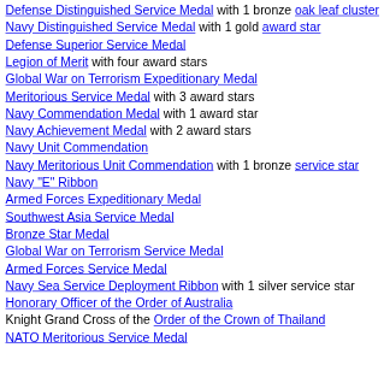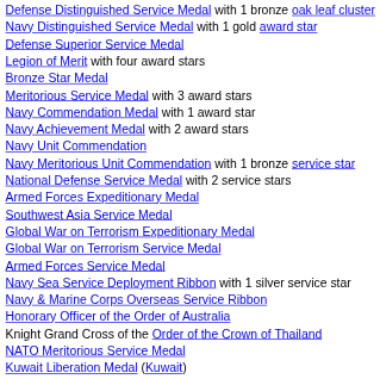 <table>
 <tr>
 <td></td>
 <td><a href='#'>Defense Distinguished Service Medal</a> with 1 bronze <a href='#'>oak leaf cluster</a></td>
 </tr>
 <tr>
 <td></td>
 <td><a href='#'>Navy Distinguished Service Medal</a> with 1 gold <a href='#'>award star</a></td>
 </tr>
 <tr>
 <td></td>
 <td><a href='#'>Defense Superior Service Medal</a></td>
 </tr>
 <tr>
 <td></td>
 <td><a href='#'>Legion of Merit</a> with four award stars</td>
 </tr>
 <tr>
 <td></td>
-<td><a href='#'>Global War on Terrorism Expeditionary Medal</a></td>
+<td><a href='#'>Bronze Star Medal</a></td>
 </tr>
 <tr>
 <td></td>
 <td><a href='#'>Meritorious Service Medal</a> with 3 award stars</td>
 </tr>
 <tr>
 <td></td>
 <td><a href='#'>Navy Commendation Medal</a> with 1 award star</td>
 </tr>
 <tr>
 <td></td>
 <td><a href='#'>Navy Achievement Medal</a> with 2 award stars</td>
 </tr>
 <tr>
 <td></td>
 <td><a href='#'>Navy Unit Commendation</a></td>
 </tr>
 <tr>
 <td></td>
 <td><a href='#'>Navy Meritorious Unit Commendation</a> with 1 bronze <a href='#'>service star</a></td>
 </tr>
 <tr>
 <td></td>
-<td><a href='#'>Navy "E" Ribbon</a></td>
+<td><a href='#'>National Defense Service Medal</a> with 2 service stars</td>
 </tr>
 <tr>
 <td></td>
 <td><a href='#'>Armed Forces Expeditionary Medal</a></td>
 </tr>
 <tr>
 <td></td>
 <td><a href='#'>Southwest Asia Service Medal</a></td>
 </tr>
 <tr>
 <td></td>
-<td><a href='#'>Bronze Star Medal</a></td>
+<td><a href='#'>Global War on Terrorism Expeditionary Medal</a></td>
 </tr>
 <tr>
 <td></td>
 <td><a href='#'>Global War on Terrorism Service Medal</a></td>
 </tr>
 <tr>
 <td></td>
 <td><a href='#'>Armed Forces Service Medal</a></td>
 </tr>
 <tr>
 <td></td>
 <td><a href='#'>Navy Sea Service Deployment Ribbon</a> with 1 silver service star</td>
 </tr>
 <tr>
 <td></td>
+<td><a href='#'>Navy & Marine Corps Overseas Service Ribbon</a></td>
+</tr>
+<tr>
+<td></td>
 <td><a href='#'>Honorary Officer of the Order of Australia</a></td>
 </tr>
 <tr>
 <td></td>
 <td>Knight Grand Cross of the <a href='#'>Order of the Crown of Thailand</a></td>
 </tr>
 <tr>
 <td></td>
 <td><a href='#'>NATO Meritorious Service Medal</a></td>
 </tr>
+<tr>
+<td></td>
+<td><a href='#'>Kuwait Liberation Medal</a> (<a href='#'>Kuwait</a>)</td>
+</tr>
 </table>
